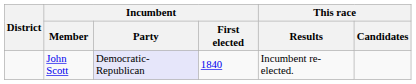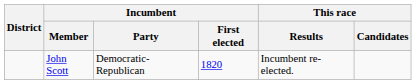 <table class=wikitable>
 <tr>
 <th rowspan=2>District</th>
 <th colspan=3>Incumbent</th>
 <th colspan=2>This race</th>
 </tr>
 <tr>
 <th>Member</th>
 <th>Party</th>
 <th>First elected</th>
 <th>Results</th>
 <th>Candidates</th>
 </tr>
 <tr>
 <td></td>
 <td><a href='#'>John Scott</a></td>
-<td style="background: lavender;">Democratic-Republican</td>
-<td><a href='#'>1840</a></td>
+<td>Democratic-Republican</td>
+<td><a href='#'>1820</a></td>
 <td>Incumbent re-elected.</td>
 <td nowrap></td>
 </tr>
 </table>
